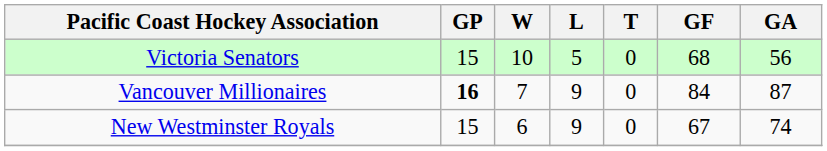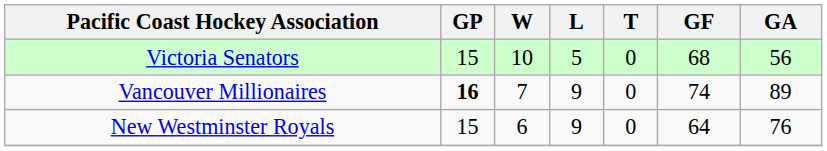 <table class="wikitable" style="text-align:center;">
 <tr>
 <th bgcolor="#DDDDFF" width="40%">Pacific Coast Hockey Association</th>
 <th bgcolor="#DDDDFF" width="5%">GP</th>
 <th bgcolor="#DDDDFF" width="5%">W</th>
 <th bgcolor="#DDDDFF" width="5%">L</th>
 <th bgcolor="#DDDDFF" width="5%">T</th>
 <th bgcolor="#DDDDFF" width="7.5%">GF</th>
 <th bgcolor="#DDDDFF" width="7.5%">GA</th>
 </tr>
 <tr bgcolor="#CFC">
 <td><a href='#'>Victoria Senators</a></td>
 <td>15</td>
 <td>10</td>
 <td>5</td>
 <td>0</td>
 <td>68</td>
 <td>56</td>
 </tr>
 <tr>
 <td><a href='#'>Vancouver Millionaires</a></td>
 <td><strong>16</strong></td>
 <td>7</td>
 <td>9</td>
 <td>0</td>
-<td>84</td>
-<td>87</td>
+<td>74</td>
+<td>89</td>
 </tr>
 <tr>
 <td><a href='#'>New Westminster Royals</a></td>
 <td>15</td>
 <td>6</td>
 <td>9</td>
 <td>0</td>
-<td>67</td>
-<td>74</td>
+<td>64</td>
+<td>76</td>
 </tr>
 <tr>
 </tr>
 </table>
